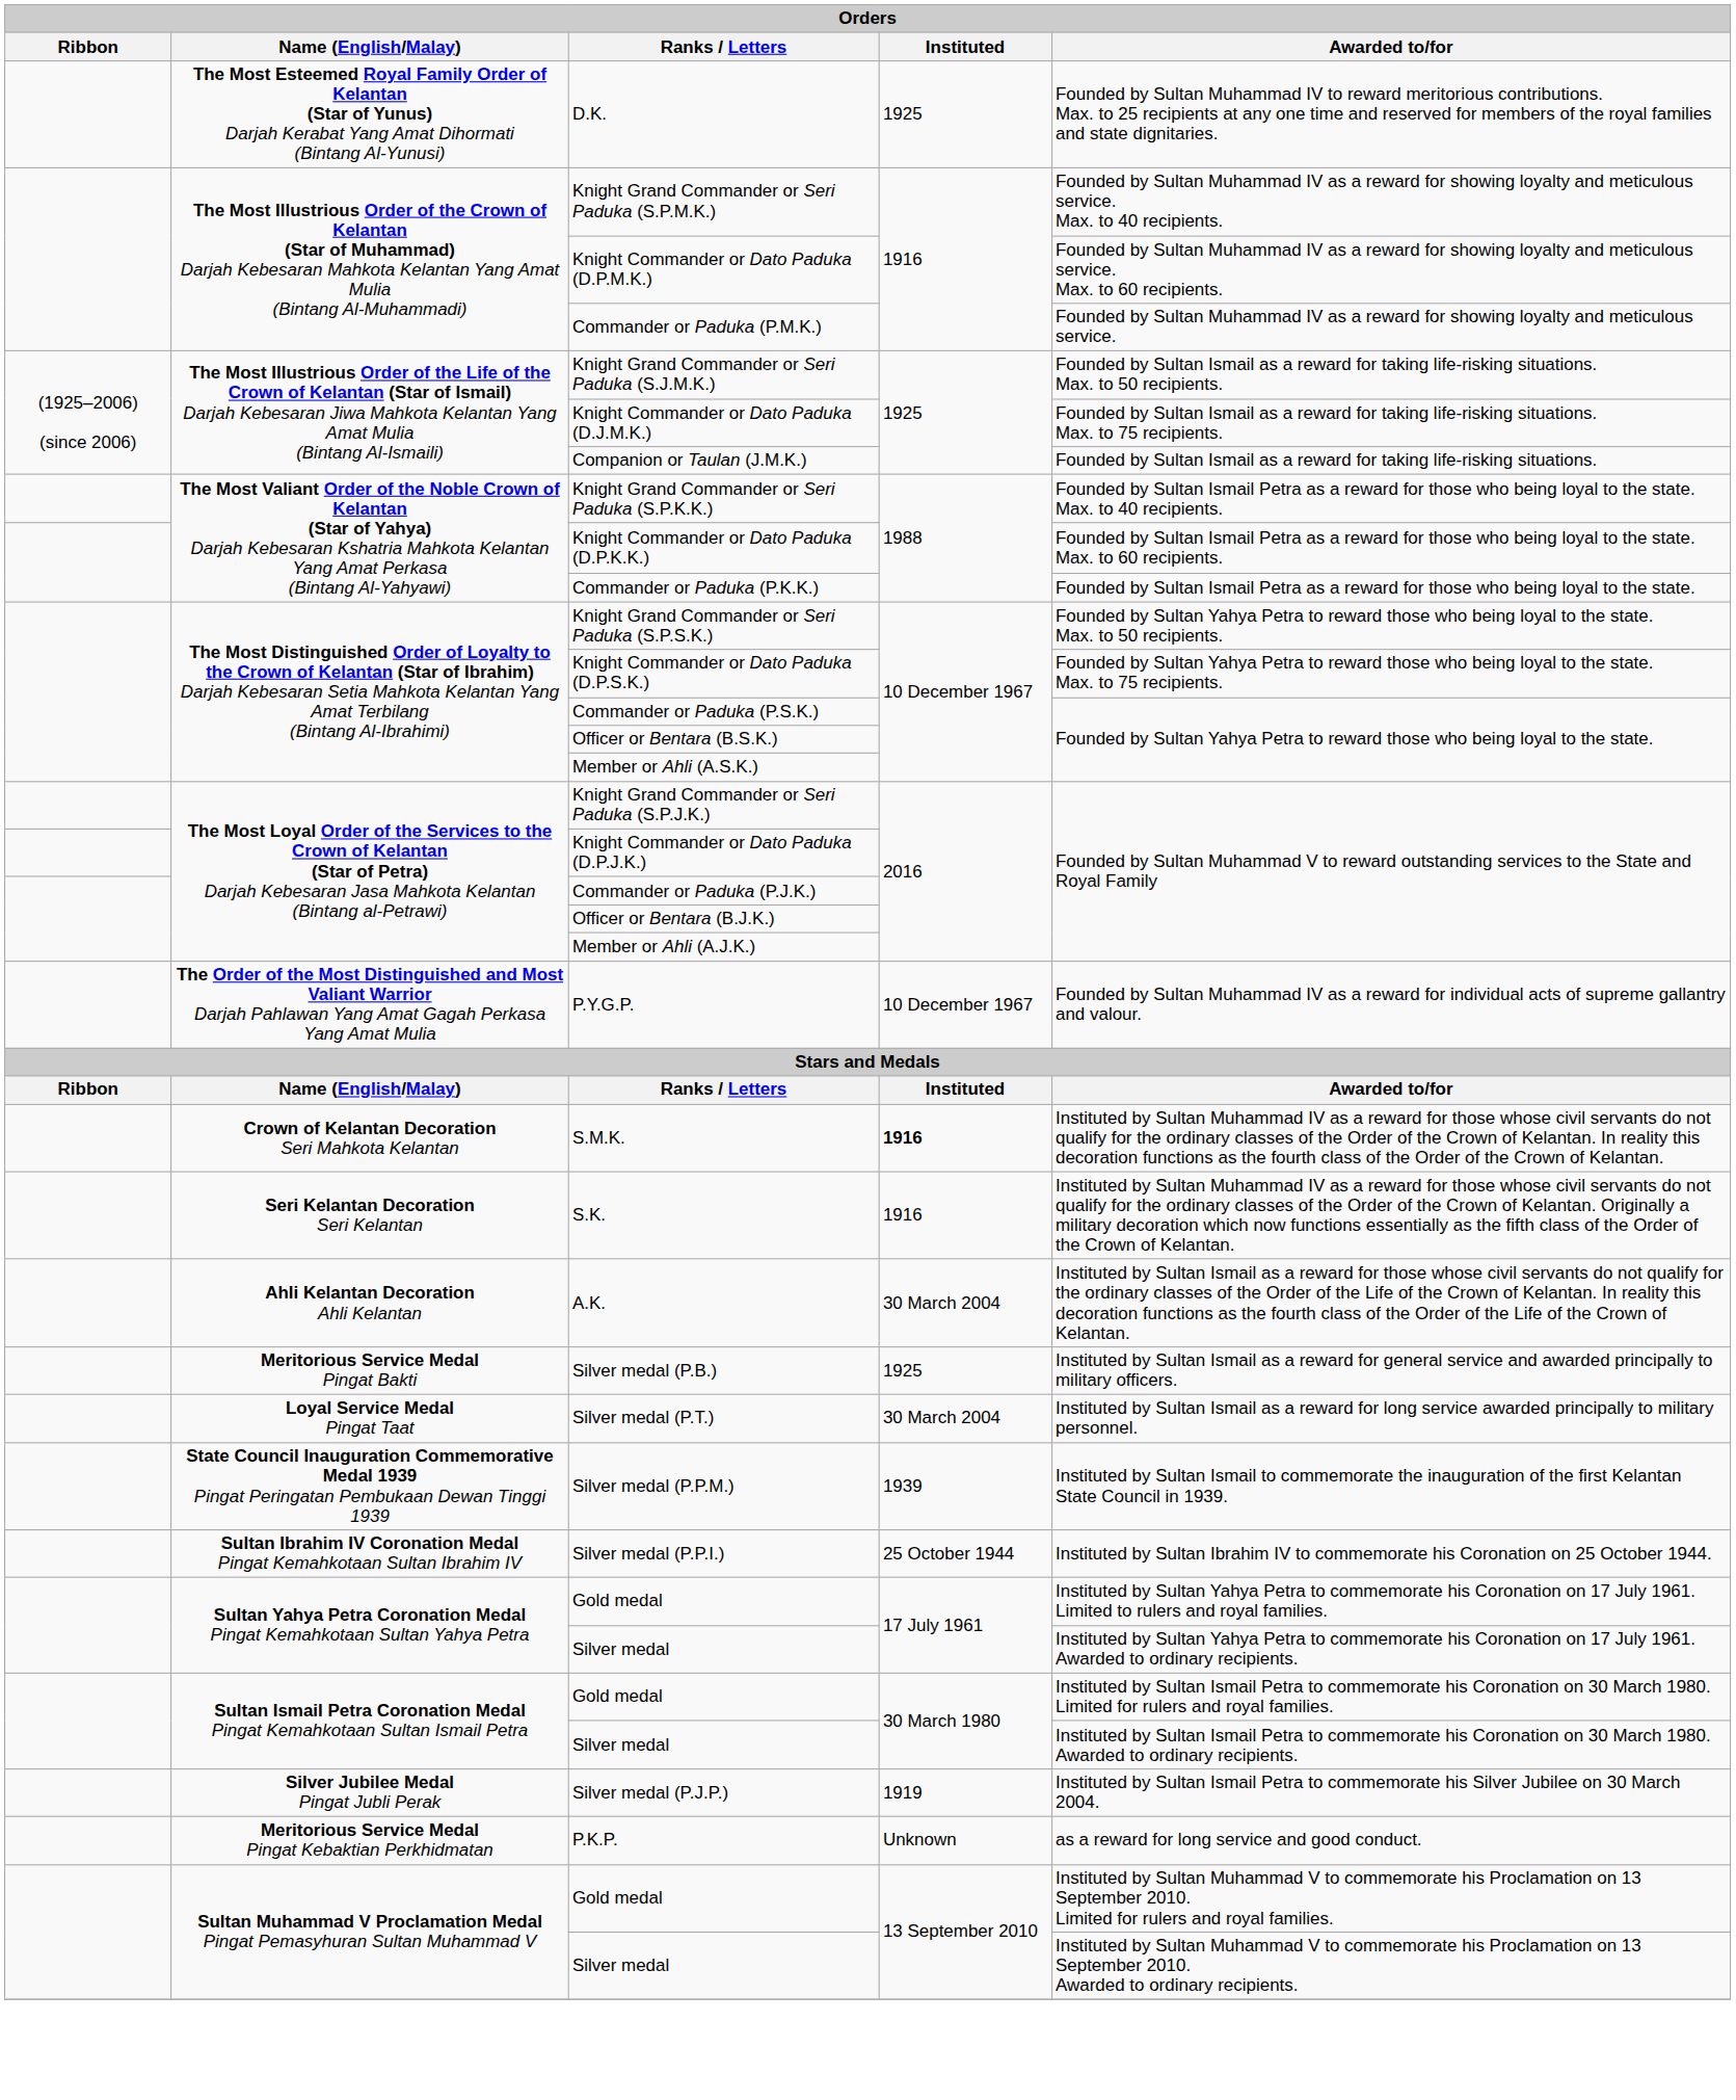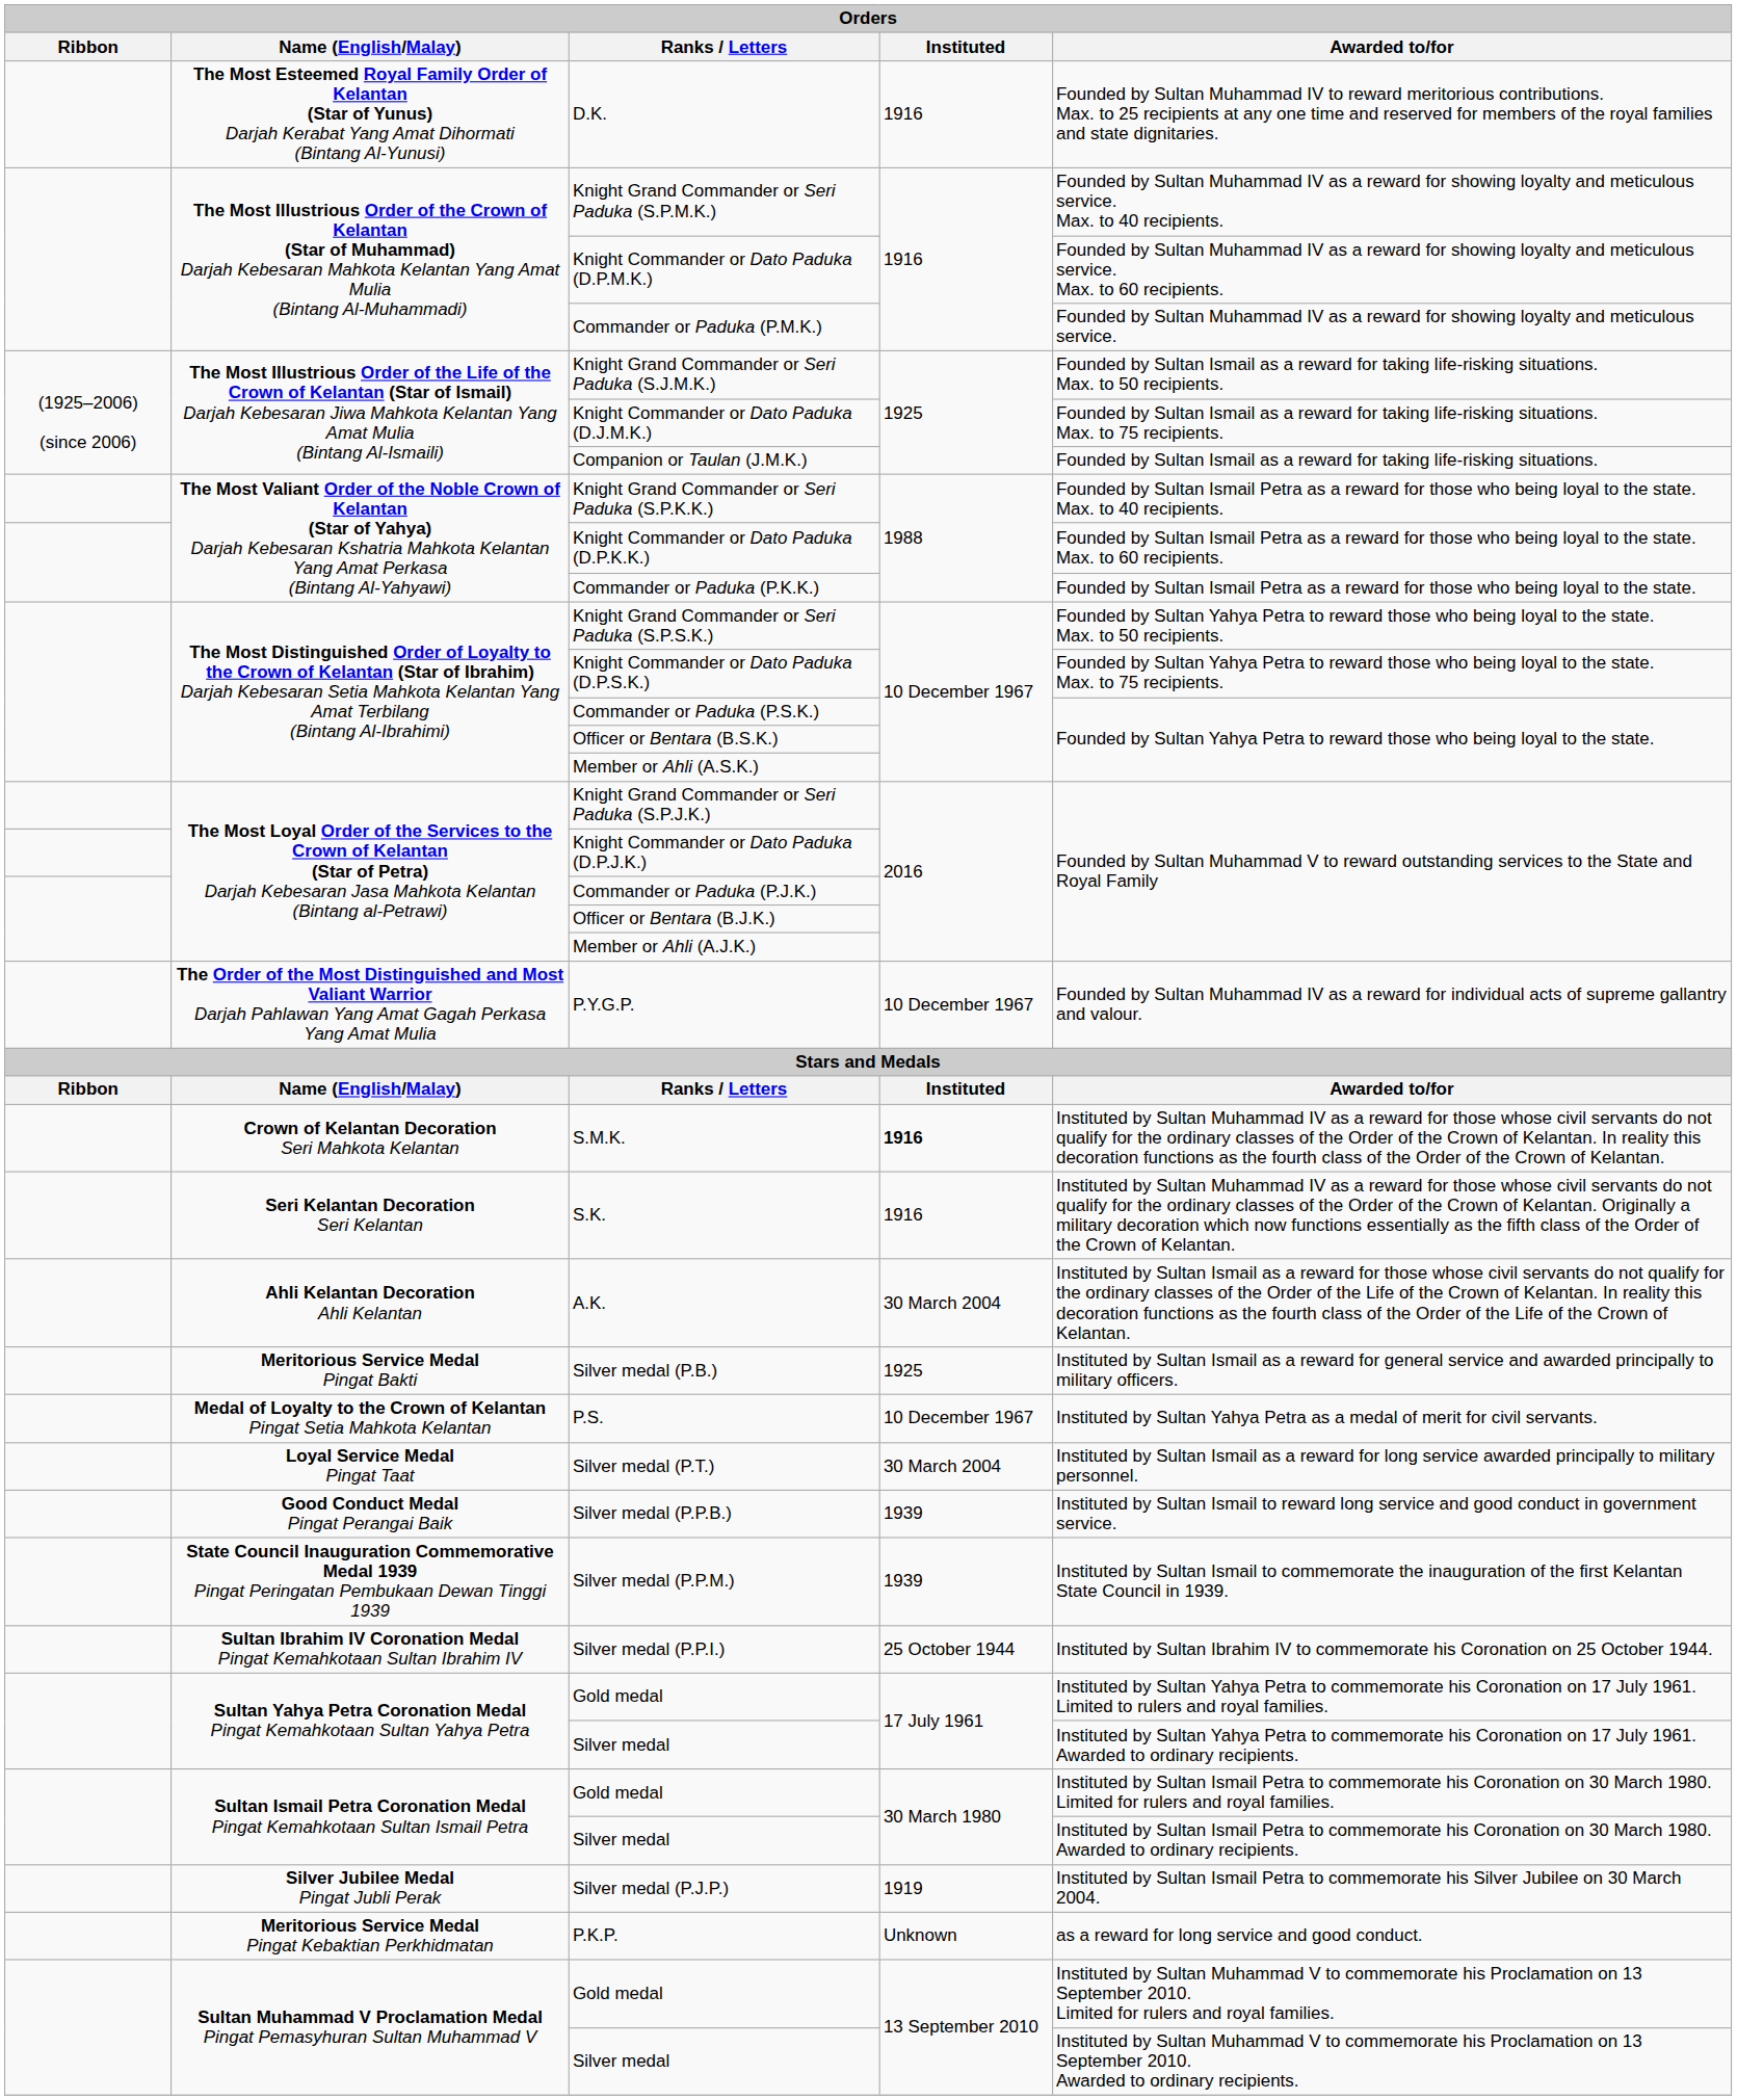 <table class="wikitable">
 <tr>
 <th colspan=5 style="background-color:#cccccc">Orders</th>
 </tr>
 <tr>
 <th width="144px">Ribbon</th>
 <th width="23%">Name (<a href='#'>English</a>/<a href='#'>Malay</a>)</th>
 <th width="18%">Ranks / <a href='#'>Letters</a></th>
 <th width="10%">Instituted</th>
 <th>Awarded to/for</th>
 </tr>
 <tr>
 <td align=center></td>
 <td align=center><strong>The Most Esteemed <a href='#'>Royal Family Order of Kelantan</a><br>(Star of Yunus)</strong><br><em>Darjah Kerabat Yang Amat Dihormati <br>(Bintang Al-Yunusi)</em></td>
 <td>D.K.</td>
-<td>1925</td>
+<td>1916</td>
 <td>Founded by Sultan Muhammad IV to reward meritorious contributions. <br>Max. to 25 recipients at any one time and reserved for members of the royal families and state dignitaries.</td>
 </tr>
 <tr>
 <td rowspan=3 align=center></td>
 <td rowspan=3 align=center><strong>The Most Illustrious <a href='#'>Order of the Crown of Kelantan</a> <br>(Star of Muhammad)</strong><br><em>Darjah Kebesaran Mahkota Kelantan Yang Amat Mulia <br>(Bintang Al-Muhammadi)</em></td>
 <td>Knight Grand Commander or <em>Seri Paduka</em> (S.P.M.K.)</td>
 <td rowspan=3>1916</td>
 <td>Founded by Sultan Muhammad IV as a reward for showing loyalty and meticulous service. <br>Max. to 40 recipients.</td>
 </tr>
 <tr>
 <td>Knight Commander or <em>Dato Paduka</em> (D.P.M.K.)</td>
 <td>Founded by Sultan Muhammad IV as a reward for showing loyalty and meticulous service. <br>Max. to 60 recipients.</td>
 </tr>
 <tr>
 <td>Commander or <em>Paduka</em> (P.M.K.)</td>
 <td>Founded by Sultan Muhammad IV as a reward for showing loyalty and meticulous service.</td>
 </tr>
 <tr>
 <td rowspan=3 align=center><br>(1925–2006)<br> <br>(since 2006)</td>
 <td rowspan=3 align=center><strong>The Most Illustrious <a href='#'>Order of the Life of the Crown of Kelantan</a> (Star of Ismail)</strong><br><em>Darjah Kebesaran Jiwa Mahkota Kelantan Yang Amat Mulia <br>(Bintang Al-Ismaili)</em></td>
 <td>Knight Grand Commander or <em>Seri Paduka</em> (S.J.M.K.)</td>
 <td rowspan=3>1925</td>
 <td>Founded by Sultan Ismail as a reward for taking life-risking situations. <br> Max. to 50 recipients.</td>
 </tr>
 <tr>
 <td>Knight Commander or <em>Dato Paduka</em> (D.J.M.K.)</td>
 <td>Founded by Sultan Ismail as a reward for taking life-risking situations. <br> Max. to 75 recipients.</td>
 </tr>
 <tr>
 <td>Companion or <em>Taulan</em> (J.M.K.)</td>
 <td>Founded by Sultan Ismail as a reward for taking life-risking situations.</td>
 </tr>
 <tr>
 <td align=center></td>
 <td rowspan=3 align=center><strong>The Most Valiant <a href='#'>Order of the Noble Crown of Kelantan</a> <br>(Star of Yahya)</strong><br><em>Darjah Kebesaran Kshatria Mahkota Kelantan Yang Amat Perkasa <br>(Bintang Al-Yahyawi)</em></td>
 <td>Knight Grand Commander or <em>Seri Paduka</em> (S.P.K.K.)</td>
 <td rowspan=3>1988</td>
 <td>Founded by Sultan Ismail Petra as a reward for those who being loyal to the state. <br> Max. to 40 recipients.</td>
 </tr>
 <tr>
 <td rowspan=2 align=center></td>
 <td>Knight Commander or <em>Dato Paduka</em> (D.P.K.K.)</td>
 <td>Founded by Sultan Ismail Petra as a reward for those who being loyal to the state. <br> Max. to 60 recipients.</td>
 </tr>
 <tr>
 <td>Commander or <em>Paduka</em> (P.K.K.)</td>
 <td>Founded by Sultan Ismail Petra as a reward for those who being loyal to the state.</td>
 </tr>
 <tr>
 <td rowspan=5 align=center></td>
 <td rowspan=5 align=center><strong>The Most Distinguished <a href='#'>Order of Loyalty to the Crown of Kelantan</a> (Star of Ibrahim)</strong><br><em>Darjah Kebesaran Setia Mahkota Kelantan Yang Amat Terbilang <br>(Bintang Al-Ibrahimi)</em></td>
 <td>Knight Grand Commander or <em>Seri Paduka</em> (S.P.S.K.)</td>
 <td rowspan=5>10 December 1967</td>
 <td>Founded by Sultan Yahya Petra to reward those who being loyal to the state. <br> Max. to 50 recipients.</td>
 </tr>
 <tr>
 <td>Knight Commander or <em>Dato Paduka</em> (D.P.S.K.)</td>
 <td>Founded by Sultan Yahya Petra to reward those who being loyal to the state. <br> Max. to 75 recipients.</td>
 </tr>
 <tr>
 <td>Commander or <em>Paduka</em> (P.S.K.)</td>
 <td rowspan=3>Founded by Sultan Yahya Petra to reward those who being loyal to the state.</td>
 </tr>
 <tr>
 <td>Officer or <em>Bentara</em> (B.S.K.)</td>
 </tr>
 <tr>
 <td>Member or <em>Ahli</em> (A.S.K.)</td>
 </tr>
 <tr>
 <td align=center></td>
 <td rowspan=5 align=center><strong>The Most Loyal <a href='#'>Order of the Services to the Crown of Kelantan</a> <br>(Star of Petra)</strong><br><em>Darjah Kebesaran Jasa Mahkota Kelantan  <br>(Bintang al-Petrawi)</em></td>
 <td>Knight Grand Commander or <em>Seri Paduka</em> (S.P.J.K.)</td>
 <td rowspan=5>2016</td>
 <td rowspan=5>Founded by Sultan Muhammad V to reward outstanding services to the State and Royal Family</td>
 </tr>
 <tr>
 <td align=center></td>
 <td>Knight Commander or <em>Dato Paduka</em> (D.P.J.K.)</td>
 </tr>
 <tr>
 <td rowspan=3 align=center></td>
 <td>Commander or <em>Paduka</em> (P.J.K.)</td>
 </tr>
 <tr>
 <td>Officer or <em>Bentara</em> (B.J.K.)</td>
 </tr>
 <tr>
 <td>Member or <em>Ahli</em> (A.J.K.)</td>
 </tr>
 <tr>
 <td align=center></td>
 <td align=center><strong>The <a href='#'>Order of the Most Distinguished and Most Valiant Warrior</a></strong> <br> <em>Darjah Pahlawan Yang Amat Gagah Perkasa Yang Amat Mulia</em></td>
 <td>P.Y.G.P.</td>
 <td>10 December 1967</td>
 <td>Founded by Sultan Muhammad IV as a reward for individual acts of supreme gallantry and valour.</td>
 </tr>
 <tr>
 <th colspan=5 style="background-color:#cccccc">Stars and Medals</th>
 </tr>
 <tr>
 <th width="144px">Ribbon</th>
 <th width="23%">Name (<a href='#'>English</a>/<a href='#'>Malay</a>)</th>
 <th width="18%">Ranks / <a href='#'>Letters</a></th>
 <th width="10%">Instituted</th>
 <th>Awarded to/for</th>
 </tr>
 <tr>
 <td align=center></td>
 <td align=center><strong>Crown of Kelantan Decoration</strong><br><em>Seri Mahkota Kelantan</em></td>
 <td>S.M.K.</td>
 <td><strong>1916</strong></td>
 <td>Instituted by Sultan Muhammad IV as a reward for those whose civil servants do not qualify for the ordinary classes of the Order of the Crown of Kelantan. In reality this decoration functions as the fourth class of the Order of the Crown of Kelantan.</td>
 </tr>
 <tr>
 <td align=center></td>
 <td align=center><strong>Seri Kelantan Decoration</strong><br><em>Seri Kelantan</em></td>
 <td>S.K.</td>
 <td>1916</td>
 <td>Instituted by Sultan Muhammad IV as a reward for those whose civil servants do not qualify for the ordinary classes of the Order of the Crown of Kelantan. Originally a military decoration which now functions essentially as the fifth class of the Order of the Crown of Kelantan.</td>
 </tr>
 <tr>
 <td align=center></td>
 <td align=center><strong>Ahli Kelantan Decoration</strong><br><em>Ahli Kelantan</em></td>
 <td>A.K.</td>
 <td>30 March 2004</td>
 <td>Instituted by Sultan Ismail as a reward for those whose civil servants do not qualify for the ordinary classes of the Order of the Life of the Crown of Kelantan. In reality this decoration functions as the fourth class of the Order of the Life of the Crown of Kelantan.</td>
 </tr>
 <tr>
 <td align=center></td>
 <td align=center><strong>Meritorious Service Medal</strong><br><em>Pingat Bakti</em></td>
 <td>Silver medal (P.B.)</td>
 <td>1925</td>
 <td>Instituted by Sultan Ismail as a reward for general service and awarded principally to military officers.</td>
 </tr>
 <tr>
 <td align=center></td>
+<td align=center><strong>Medal of Loyalty to the Crown of Kelantan</strong><br><em>Pingat Setia Mahkota Kelantan</em></td>
+<td>P.S.</td>
+<td>10 December 1967</td>
+<td>Instituted by Sultan Yahya Petra as a medal of merit for civil servants.</td>
+</tr>
+<tr>
+<td align=center></td>
 <td align=center><strong>Loyal Service Medal</strong><br><em>Pingat Taat</em></td>
 <td>Silver medal (P.T.)</td>
 <td>30 March 2004</td>
 <td>Instituted by Sultan Ismail as a reward for long service awarded principally to military personnel.</td>
+</tr>
+<tr>
+<td align=center></td>
+<td align=center><strong>Good Conduct Medal</strong><br><em>Pingat Perangai Baik</em></td>
+<td>Silver medal (P.P.B.)</td>
+<td>1939</td>
+<td>Instituted by Sultan Ismail to reward long service and good conduct in government service.</td>
 </tr>
 <tr>
 <td align=center></td>
 <td align=center><strong>State Council Inauguration Commemorative Medal 1939</strong><br><em>Pingat Peringatan Pembukaan Dewan Tinggi 1939</em></td>
 <td>Silver medal (P.P.M.)</td>
 <td>1939</td>
 <td>Instituted by Sultan Ismail to commemorate the inauguration of the first Kelantan State Council in 1939.</td>
 </tr>
 <tr>
 <td align=center></td>
 <td align=center><strong>Sultan Ibrahim IV Coronation Medal</strong><br><em>Pingat Kemahkotaan Sultan Ibrahim IV</em></td>
 <td>Silver medal (P.P.I.)</td>
 <td>25 October 1944</td>
 <td>Instituted by Sultan Ibrahim IV to commemorate his Coronation on 25 October 1944.</td>
 </tr>
 <tr>
 <td rowspan=2 align=center></td>
 <td rowspan=2 align=center><strong>Sultan Yahya Petra Coronation Medal</strong><br><em>Pingat Kemahkotaan Sultan Yahya Petra</em></td>
 <td>Gold medal</td>
 <td rowspan=2>17 July 1961</td>
 <td>Instituted by Sultan Yahya Petra to commemorate his Coronation on 17 July 1961. <br> Limited to rulers and royal families.</td>
 </tr>
 <tr>
 <td>Silver medal</td>
 <td>Instituted by Sultan Yahya Petra to commemorate his Coronation on 17 July 1961. <br> Awarded to ordinary recipients.</td>
 </tr>
 <tr>
 <td rowspan=2 align=center></td>
 <td rowspan=2 align=center><strong>Sultan Ismail Petra Coronation Medal</strong><br><em>Pingat Kemahkotaan Sultan Ismail Petra</em></td>
 <td>Gold medal</td>
 <td rowspan=2>30 March 1980</td>
 <td>Instituted by Sultan Ismail Petra to commemorate his Coronation on 30 March 1980. <br> Limited for rulers and royal families.</td>
 </tr>
 <tr>
 <td>Silver medal</td>
 <td>Instituted by Sultan Ismail Petra to commemorate his Coronation on 30 March 1980. <br> Awarded to ordinary recipients.</td>
 </tr>
 <tr>
 <td align=center></td>
 <td align=center><strong>Silver Jubilee Medal</strong><br><em>Pingat Jubli Perak</em></td>
 <td>Silver medal (P.J.P.)</td>
 <td>1919</td>
 <td>Instituted by Sultan Ismail Petra to commemorate his Silver Jubilee on 30 March 2004.</td>
 </tr>
 <tr>
 <td align=center></td>
 <td align=center><strong>Meritorious Service Medal</strong><br><em>Pingat Kebaktian Perkhidmatan</em></td>
 <td>P.K.P.</td>
 <td>Unknown</td>
 <td>as a reward for long service and good conduct.</td>
 </tr>
 <tr>
 <td rowspan=2 align=center></td>
 <td rowspan=2 align=center><strong>Sultan Muhammad V Proclamation Medal</strong><br><em>Pingat Pemasyhuran Sultan Muhammad V</em></td>
 <td>Gold medal</td>
 <td rowspan=2>13 September 2010</td>
 <td>Instituted by Sultan Muhammad V to commemorate his Proclamation on 13 September 2010. <br> Limited for rulers and royal families.</td>
 </tr>
 <tr>
 <td>Silver medal</td>
 <td>Instituted by Sultan Muhammad V to commemorate his Proclamation on 13 September 2010. <br> Awarded to ordinary recipients.</td>
 </tr>
 <tr>
 </tr>
 </table>
